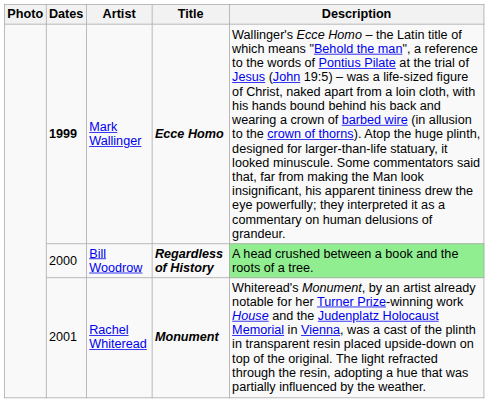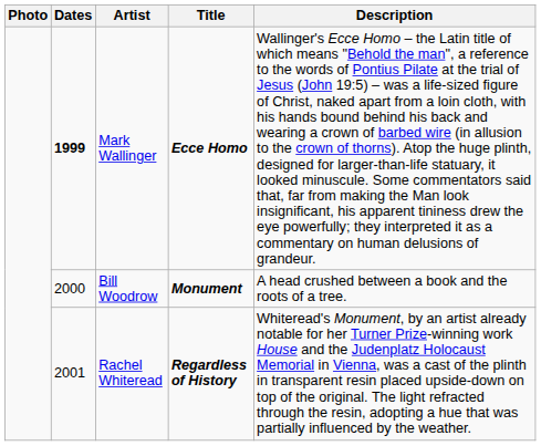 <table class="wikitable">
 <tr>
 <th>Photo</th>
 <th>Dates</th>
 <th>Artist</th>
 <th>Title</th>
 <th>Description</th>
 </tr>
 <tr>
 <td rowspan=3></td>
 <td><strong>1999</strong></td>
 <td><a href='#'>Mark Wallinger</a></td>
 <td><strong><em>Ecce Homo</em></strong></td>
 <td>Wallinger's <em>Ecce Homo</em> – the Latin title of which means "<a href='#'>Behold the man</a>", a reference to the words of <a href='#'>Pontius Pilate</a> at the trial of <a href='#'>Jesus</a> (<a href='#'>John</a> 19:5) – was a life-sized figure of Christ, naked apart from a loin cloth, with his hands bound behind his back and wearing a crown of <a href='#'>barbed wire</a> (in allusion to the <a href='#'>crown of thorns</a>). Atop the huge plinth, designed for larger-than-life statuary, it looked minuscule. Some commentators said that, far from making the Man look insignificant, his apparent tininess drew the eye powerfully; they interpreted it as a commentary on human delusions of grandeur.</td>
 </tr>
 <tr>
 <td>2000</td>
 <td><a href='#'>Bill Woodrow</a></td>
-<td><strong><em>Regardless of History</em></strong></td>
-<td style="background: lightgreen;">A head crushed between a book and the roots of a tree.</td>
+<td><strong><em>Monument</em></strong></td>
+<td>A head crushed between a book and the roots of a tree.</td>
 </tr>
 <tr>
 <td>2001</td>
 <td><a href='#'>Rachel Whiteread</a></td>
-<td><strong><em>Monument</em></strong></td>
+<td><strong><em>Regardless of History</em></strong></td>
 <td>Whiteread's <em>Monument</em>, by an artist already notable for her <a href='#'>Turner Prize</a>-winning work <em><a href='#'>House</a></em> and the <a href='#'>Judenplatz Holocaust Memorial</a> in <a href='#'>Vienna</a>, was a cast of the plinth in transparent resin placed upside-down on top of the original. The light refracted through the resin, adopting a hue that was partially influenced by the weather.</td>
 </tr>
 </table>
